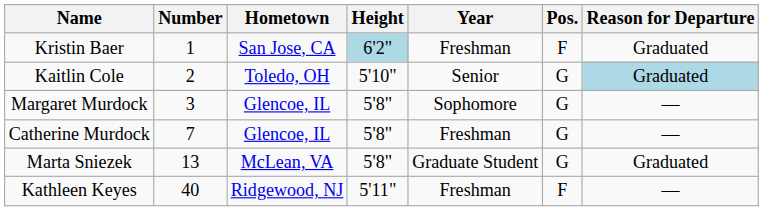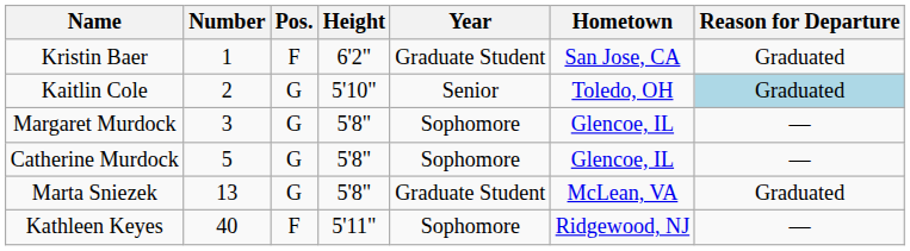 <table class="wikitable sortable" border="1" style="text-align: center;">
 <tr>
 <th>Name</th>
 <th>Number</th>
-<th>Hometown</th>
+<th>Pos.</th>
 <th>Height</th>
 <th>Year</th>
-<th>Pos.</th>
+<th>Hometown</th>
 <th class="unsortable">Reason for Departure</th>
 </tr>
 <tr>
 <td>Kristin Baer</td>
 <td>1</td>
+<td>F</td>
+<td>6'2"</td>
+<td>Graduate Student</td>
 <td><a href='#'>San Jose, CA</a></td>
-<td style="background: lightblue;">6'2"</td>
-<td>Freshman</td>
-<td>F</td>
 <td>Graduated</td>
 </tr>
 <tr>
 <td>Kaitlin Cole</td>
 <td>2</td>
-<td><a href='#'>Toledo, OH</a></td>
+<td>G</td>
 <td>5'10"</td>
 <td>Senior</td>
-<td>G</td>
+<td><a href='#'>Toledo, OH</a></td>
 <td style="background: lightblue;">Graduated</td>
 </tr>
 <tr>
 <td>Margaret Murdock</td>
 <td>3</td>
-<td><a href='#'>Glencoe, IL</a></td>
+<td>G</td>
 <td>5'8"</td>
 <td>Sophomore</td>
-<td>G</td>
+<td><a href='#'>Glencoe, IL</a></td>
 <td>—</td>
 </tr>
 <tr>
 <td>Catherine Murdock</td>
-<td>7</td>
+<td>5</td>
+<td>G</td>
+<td>5'8"</td>
+<td>Sophomore</td>
 <td><a href='#'>Glencoe, IL</a></td>
-<td>5'8"</td>
-<td>Freshman</td>
-<td>G</td>
 <td>—</td>
 </tr>
 <tr>
 <td>Marta Sniezek</td>
 <td>13</td>
-<td><a href='#'>McLean, VA</a></td>
+<td>G</td>
 <td>5'8"</td>
 <td>Graduate Student</td>
-<td>G</td>
+<td><a href='#'>McLean, VA</a></td>
 <td>Graduated</td>
 </tr>
 <tr>
 <td>Kathleen Keyes</td>
 <td>40</td>
+<td>F</td>
+<td>5'11"</td>
+<td>Sophomore</td>
 <td><a href='#'>Ridgewood, NJ</a></td>
-<td>5'11"</td>
-<td>Freshman</td>
-<td>F</td>
 <td>—</td>
 </tr>
 </table>
